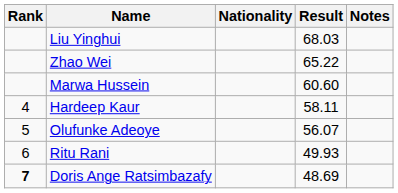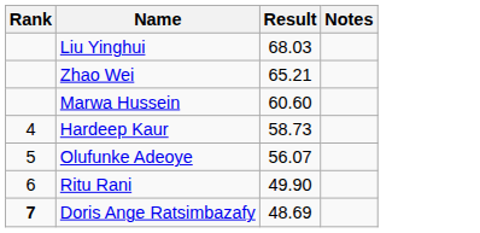 <table class="wikitable sortable" style="text-align:center;font-size:95%">
 <tr>
 <th>Rank</th>
 <th>Name</th>
-<th>Nationality</th>
 <th>Result</th>
 <th>Notes</th>
 </tr>
 <tr>
 <td></td>
 <td align=left><a href='#'>Liu Yinghui</a></td>
-<td align=left></td>
 <td>68.03</td>
 <td></td>
 </tr>
 <tr>
 <td></td>
 <td align=left><a href='#'>Zhao Wei</a></td>
-<td align=left></td>
-<td>65.22</td>
+<td>65.21</td>
 <td></td>
 </tr>
 <tr>
 <td></td>
 <td align=left><a href='#'>Marwa Hussein</a></td>
-<td align=left></td>
 <td>60.60</td>
 <td></td>
 </tr>
 <tr>
 <td>4</td>
 <td align=left><a href='#'>Hardeep Kaur</a></td>
-<td align=left></td>
-<td>58.11</td>
+<td>58.73</td>
 <td></td>
 </tr>
 <tr>
 <td>5</td>
 <td align=left><a href='#'>Olufunke Adeoye</a></td>
-<td align=left></td>
 <td>56.07</td>
 <td></td>
 </tr>
 <tr>
 <td>6</td>
 <td align=left><a href='#'>Ritu Rani</a></td>
-<td align=left></td>
-<td>49.93</td>
+<td>49.90</td>
 <td></td>
 </tr>
 <tr>
 <td><strong>7</strong></td>
 <td align=left><a href='#'>Doris Ange Ratsimbazafy</a></td>
-<td align=left></td>
 <td>48.69</td>
 <td></td>
 </tr>
 </table>
